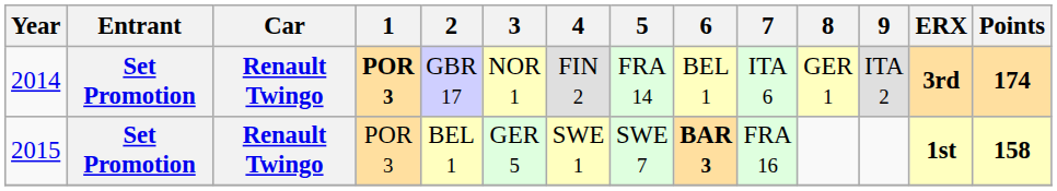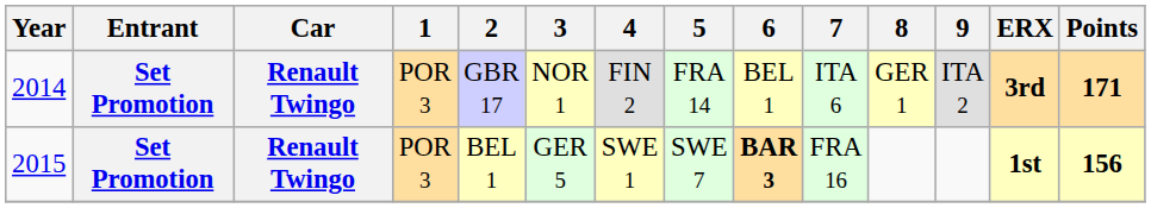 <table class="wikitable" border="1" style="text-align:center; font-size:90%;">
 <tr valign="top">
 <th>Year</th>
 <th>Entrant</th>
 <th>Car</th>
 <th>1</th>
 <th>2</th>
 <th>3</th>
 <th>4</th>
 <th>5</th>
 <th>6</th>
 <th>7</th>
 <th>8</th>
 <th>9</th>
 <th>ERX</th>
 <th>Points</th>
 </tr>
 <tr>
 <td><a href='#'>2014</a></td>
 <th><a href='#'>Set Promotion</a></th>
 <th><a href='#'>Renault Twingo</a></th>
-<td style="background:#FFDF9F;"><strong>POR<br><small>3</small></strong></td>
+<td style="background:#FFDF9F;">POR<br><small>3</small></td>
 <td style="background:#CFCFFF;">GBR<br><small>17</small></td>
 <td style="background:#FFFFBF;">NOR<br><small>1</small></td>
 <td style="background:#DFDFDF;">FIN<br><small>2</small></td>
 <td style="background:#DFFFDF;">FRA<br><small>14</small></td>
 <td style="background:#FFFFBF;">BEL<br><small>1</small></td>
 <td style="background:#DFFFDF;">ITA<br><small>6</small></td>
 <td style="background:#FFFFBF;">GER<br><small>1</small></td>
 <td style="background:#DFDFDF;">ITA<br><small>2</small></td>
 <th style="background:#FFDF9F;">3rd</th>
-<th style="background:#FFDF9F;">174</th>
+<th style="background:#FFDF9F;">171</th>
 </tr>
 <tr>
 <td><a href='#'>2015</a></td>
 <th><a href='#'>Set Promotion</a></th>
 <th><a href='#'>Renault Twingo</a></th>
 <td style="background:#FFDF9F;">POR<br><small>3</small></td>
 <td style="background:#FFFFBF;">BEL<br><small>1</small></td>
 <td style="background:#DFFFDF;">GER<br><small>5</small></td>
 <td style="background:#FFFFBF;">SWE<br><small>1</small></td>
 <td style="background:#DFFFDF;">SWE<br><small>7</small></td>
 <td style="background:#FFDF9F;"><strong>BAR<br><small>3</small></strong></td>
 <td style="background:#DFFFDF;">FRA<br><small>16</small></td>
 <td></td>
 <td></td>
 <th style="background:#FFFFBF;">1st</th>
-<th style="background:#FFFFBF;">158</th>
+<th style="background:#FFFFBF;">156</th>
 </tr>
 <tr>
 </tr>
 </table>
